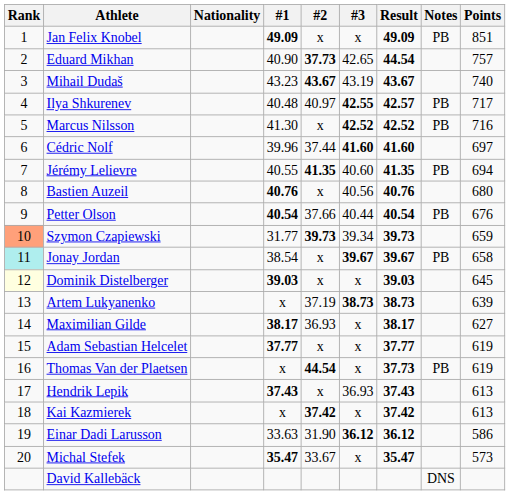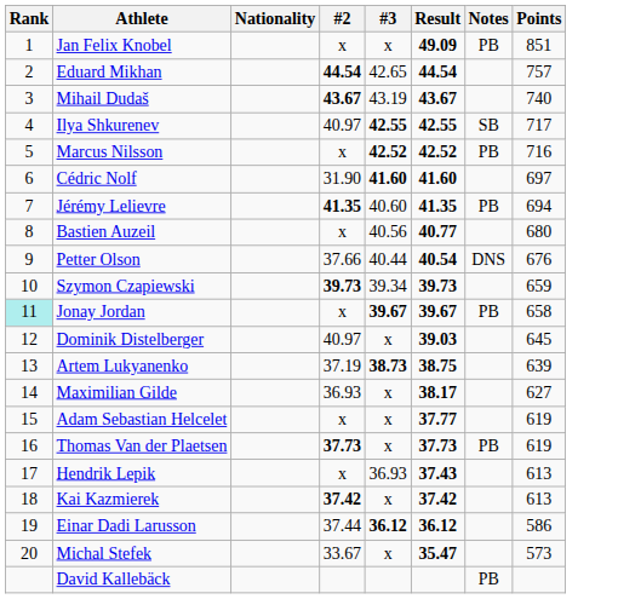 <table class="wikitable sortable" style="text-align:center">
 <tr>
 <th>Rank</th>
 <th>Athlete</th>
 <th>Nationality</th>
-<th>#1</th>
 <th>#2</th>
 <th>#3</th>
 <th>Result</th>
 <th>Notes</th>
 <th>Points</th>
 </tr>
 <tr>
 <td>1</td>
 <td align="left"><a href='#'>Jan Felix Knobel</a></td>
 <td align=left></td>
-<td><strong>49.09</strong></td>
 <td>x</td>
 <td>x</td>
 <td><strong>49.09</strong></td>
 <td>PB</td>
 <td>851</td>
 </tr>
 <tr>
 <td>2</td>
 <td align="left"><a href='#'>Eduard Mikhan</a></td>
 <td align=left></td>
-<td>40.90</td>
-<td><strong>37.73</strong></td>
+<td><strong>44.54</strong></td>
 <td>42.65</td>
 <td><strong>44.54</strong></td>
 <td></td>
 <td>757</td>
 </tr>
 <tr>
 <td>3</td>
 <td align="left"><a href='#'>Mihail Dudaš</a></td>
 <td align=left></td>
-<td>43.23</td>
 <td><strong>43.67</strong></td>
 <td>43.19</td>
 <td><strong>43.67</strong></td>
 <td></td>
 <td>740</td>
 </tr>
 <tr>
 <td>4</td>
 <td align="left"><a href='#'>Ilya Shkurenev</a></td>
 <td align=left></td>
-<td>40.48</td>
 <td>40.97</td>
 <td><strong>42.55</strong></td>
-<td><strong>42.57</strong></td>
-<td>PB</td>
+<td><strong>42.55</strong></td>
+<td>SB</td>
 <td>717</td>
 </tr>
 <tr>
 <td>5</td>
 <td align="left"><a href='#'>Marcus Nilsson</a></td>
 <td align=left></td>
-<td>41.30</td>
 <td>x</td>
 <td><strong>42.52</strong></td>
 <td><strong>42.52</strong></td>
 <td>PB</td>
 <td>716</td>
 </tr>
 <tr>
 <td>6</td>
 <td align="left"><a href='#'>Cédric Nolf</a></td>
 <td align=left></td>
-<td>39.96</td>
-<td>37.44</td>
+<td>31.90</td>
 <td><strong>41.60</strong></td>
 <td><strong>41.60</strong></td>
 <td></td>
 <td>697</td>
 </tr>
 <tr>
 <td>7</td>
 <td align="left"><a href='#'>Jérémy Lelievre</a></td>
 <td align=left></td>
-<td>40.55</td>
 <td><strong>41.35</strong></td>
 <td>40.60</td>
 <td><strong>41.35</strong></td>
 <td>PB</td>
 <td>694</td>
 </tr>
 <tr>
 <td>8</td>
 <td align="left"><a href='#'>Bastien Auzeil</a></td>
 <td align=left></td>
-<td><strong>40.76</strong></td>
 <td>x</td>
 <td>40.56</td>
-<td><strong>40.76</strong></td>
+<td><strong>40.77</strong></td>
 <td></td>
 <td>680</td>
 </tr>
 <tr>
 <td>9</td>
 <td align="left"><a href='#'>Petter Olson</a></td>
 <td align=left></td>
-<td><strong>40.54</strong></td>
 <td>37.66</td>
 <td>40.44</td>
 <td><strong>40.54</strong></td>
-<td>PB</td>
+<td>DNS</td>
 <td>676</td>
 </tr>
 <tr>
-<td style="background: lightsalmon;">10</td>
+<td>10</td>
 <td align="left"><a href='#'>Szymon Czapiewski</a></td>
 <td align=left></td>
-<td>31.77</td>
 <td><strong>39.73</strong></td>
 <td>39.34</td>
 <td><strong>39.73</strong></td>
 <td></td>
 <td>659</td>
 </tr>
 <tr>
 <td style="background: paleturquoise;">11</td>
 <td align="left"><a href='#'>Jonay Jordan</a></td>
 <td align=left></td>
-<td>38.54</td>
 <td>x</td>
 <td><strong>39.67</strong></td>
 <td><strong>39.67</strong></td>
 <td>PB</td>
 <td>658</td>
 </tr>
 <tr>
-<td style="background: lightyellow;">12</td>
+<td>12</td>
 <td align="left"><a href='#'>Dominik Distelberger</a></td>
 <td align=left></td>
-<td><strong>39.03</strong></td>
-<td>x</td>
+<td>40.97</td>
 <td>x</td>
 <td><strong>39.03</strong></td>
 <td></td>
 <td>645</td>
 </tr>
 <tr>
 <td>13</td>
 <td align="left"><a href='#'>Artem Lukyanenko</a></td>
 <td align=left></td>
-<td>x</td>
 <td>37.19</td>
 <td><strong>38.73</strong></td>
-<td><strong>38.73</strong></td>
+<td><strong>38.75</strong></td>
 <td></td>
 <td>639</td>
 </tr>
 <tr>
 <td>14</td>
 <td align="left"><a href='#'>Maximilian Gilde</a></td>
 <td align=left></td>
-<td><strong>38.17</strong></td>
 <td>36.93</td>
 <td>x</td>
 <td><strong>38.17</strong></td>
 <td></td>
 <td>627</td>
 </tr>
 <tr>
 <td>15</td>
 <td align="left"><a href='#'>Adam Sebastian Helcelet</a></td>
 <td align=left></td>
-<td><strong>37.77</strong></td>
 <td>x</td>
 <td>x</td>
 <td><strong>37.77</strong></td>
 <td></td>
 <td>619</td>
 </tr>
 <tr>
 <td>16</td>
 <td align="left"><a href='#'>Thomas Van der Plaetsen</a></td>
 <td align=left></td>
-<td>x</td>
-<td><strong>44.54</strong></td>
+<td><strong>37.73</strong></td>
 <td>x</td>
 <td><strong>37.73</strong></td>
 <td>PB</td>
 <td>619</td>
 </tr>
 <tr>
 <td>17</td>
 <td align="left"><a href='#'>Hendrik Lepik</a></td>
 <td align=left></td>
-<td><strong>37.43</strong></td>
 <td>x</td>
 <td>36.93</td>
 <td><strong>37.43</strong></td>
 <td></td>
 <td>613</td>
 </tr>
 <tr>
 <td>18</td>
 <td align="left"><a href='#'>Kai Kazmierek</a></td>
 <td align=left></td>
-<td>x</td>
 <td><strong>37.42</strong></td>
 <td>x</td>
 <td><strong>37.42</strong></td>
 <td></td>
 <td>613</td>
 </tr>
 <tr>
 <td>19</td>
 <td align="left"><a href='#'>Einar Dadi Larusson</a></td>
 <td align=left></td>
-<td>33.63</td>
-<td>31.90</td>
+<td>37.44</td>
 <td><strong>36.12</strong></td>
 <td><strong>36.12</strong></td>
 <td></td>
 <td>586</td>
 </tr>
 <tr>
 <td>20</td>
 <td align="left"><a href='#'>Michal Stefek</a></td>
 <td align=left></td>
-<td><strong>35.47</strong></td>
 <td>33.67</td>
 <td>x</td>
 <td><strong>35.47</strong></td>
 <td></td>
 <td>573</td>
 </tr>
 <tr>
 <td></td>
 <td align="left"><a href='#'>David Kallebäck</a></td>
 <td align=left></td>
 <td></td>
 <td></td>
 <td></td>
-<td></td>
-<td>DNS</td>
+<td>PB</td>
 <td></td>
 </tr>
 </table>
